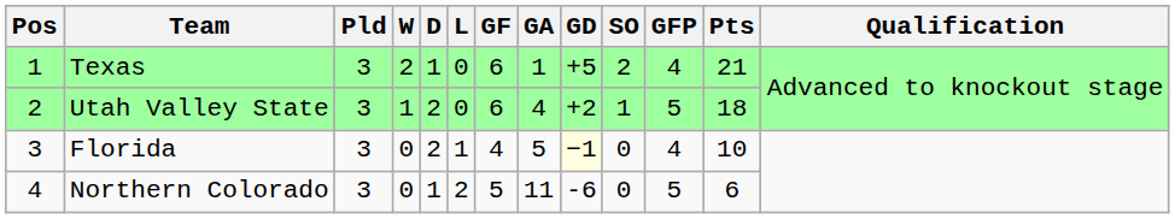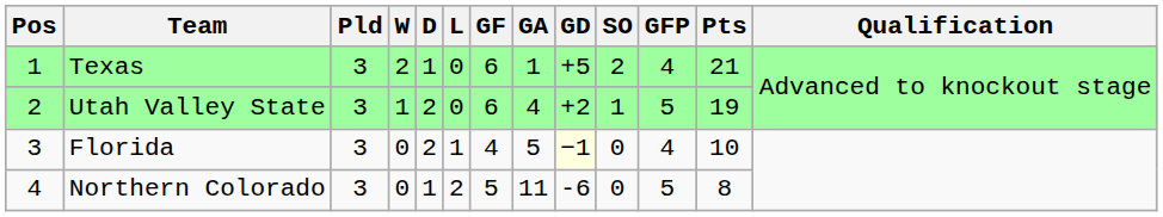 <table class="wikitable" style="text-align:center"; margin: 1em auto">
 <tr>
 <th>Pos</th>
 <th>Team</th>
 <th>Pld</th>
 <th>W</th>
 <th>D</th>
 <th>L</th>
 <th>GF</th>
 <th>GA</th>
 <th>GD</th>
 <th>SO</th>
 <th>GFP</th>
 <th>Pts</th>
 <th>Qualification</th>
 </tr>
 <tr bgcolor="#9eff9e">
 <td>1</td>
 <td style="text-align:left">Texas</td>
 <td>3</td>
 <td>2</td>
 <td>1</td>
 <td>0</td>
 <td>6</td>
 <td>1</td>
 <td>+5</td>
 <td>2</td>
 <td>4</td>
 <td>21</td>
 <td rowspan="2">Advanced to knockout stage</td>
 </tr>
 <tr bgcolor="#9eff9e">
 <td>2</td>
 <td style="text-align:left">Utah Valley State</td>
 <td>3</td>
 <td>1</td>
 <td>2</td>
 <td>0</td>
 <td>6</td>
 <td>4</td>
 <td>+2</td>
 <td>1</td>
 <td>5</td>
-<td>18</td>
+<td>19</td>
 </tr>
 <tr>
 <td>3</td>
 <td style="text-align:left">Florida</td>
 <td>3</td>
 <td>0</td>
 <td>2</td>
 <td>1</td>
 <td>4</td>
 <td>5</td>
 <td style="background: lightyellow;">−1</td>
 <td>0</td>
 <td>4</td>
 <td>10</td>
 <td rowspan="2"></td>
 </tr>
 <tr>
 <td>4</td>
 <td style="text-align:left">Northern Colorado</td>
 <td>3</td>
 <td>0</td>
 <td>1</td>
 <td>2</td>
 <td>5</td>
 <td>11</td>
 <td>-6</td>
 <td>0</td>
 <td>5</td>
-<td>6</td>
+<td>8</td>
 </tr>
 </table>
